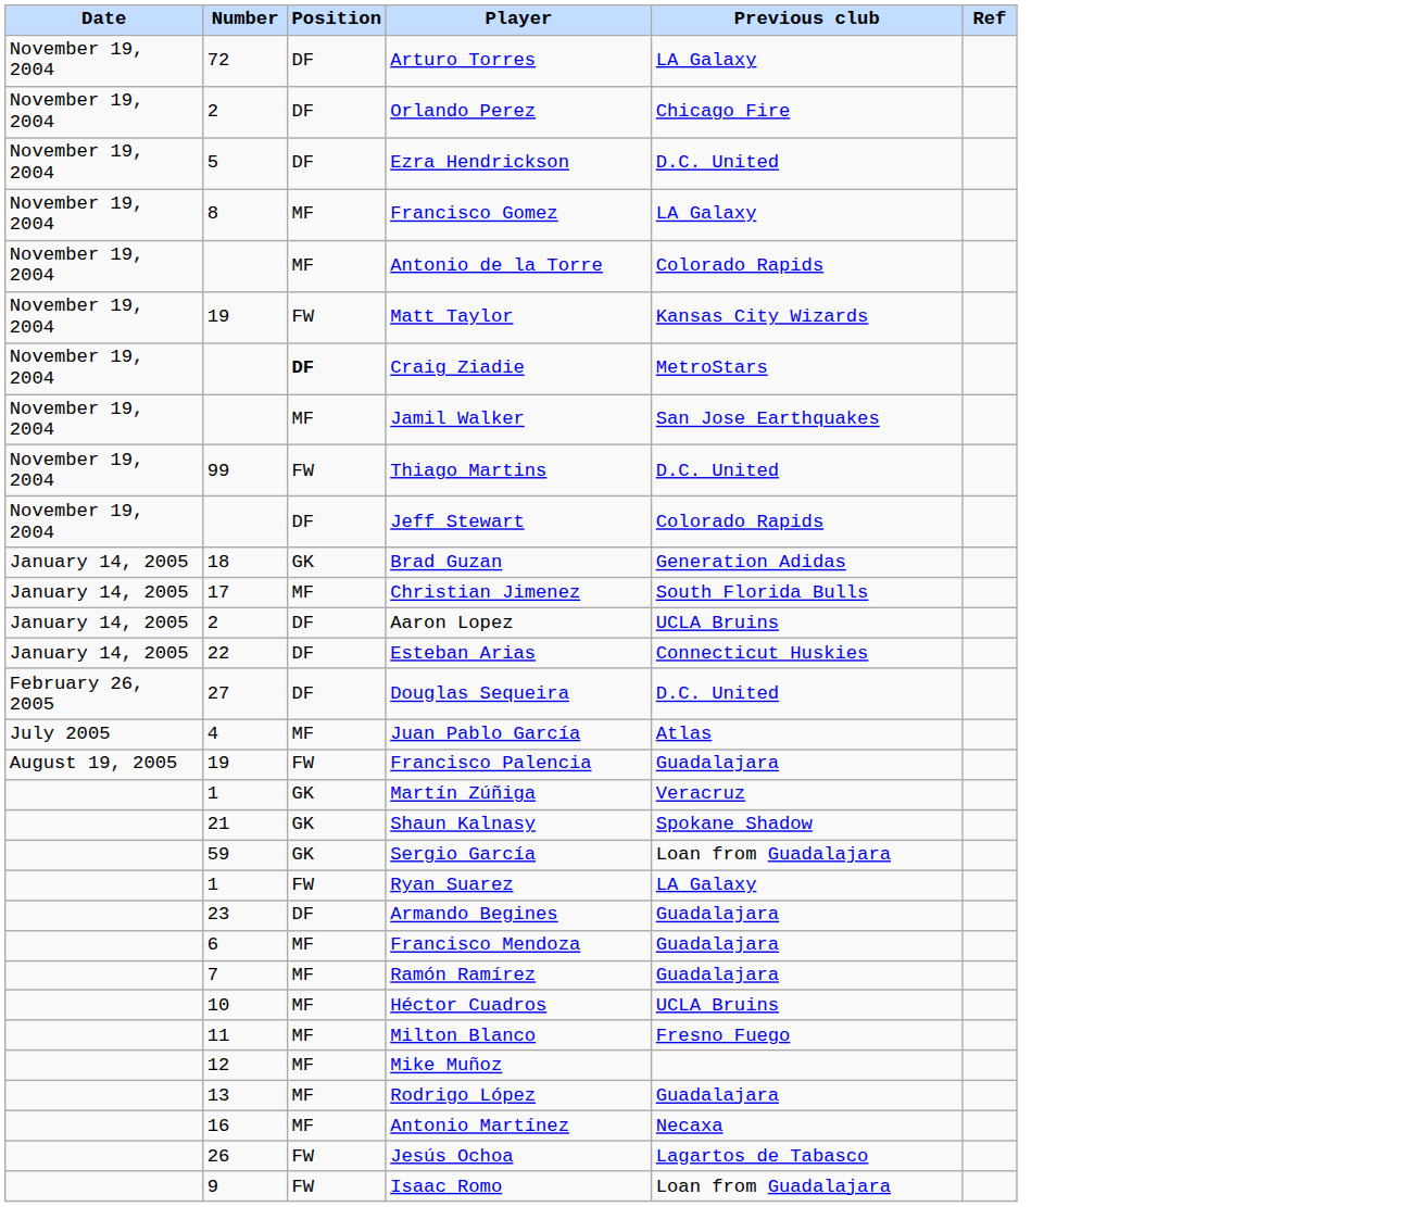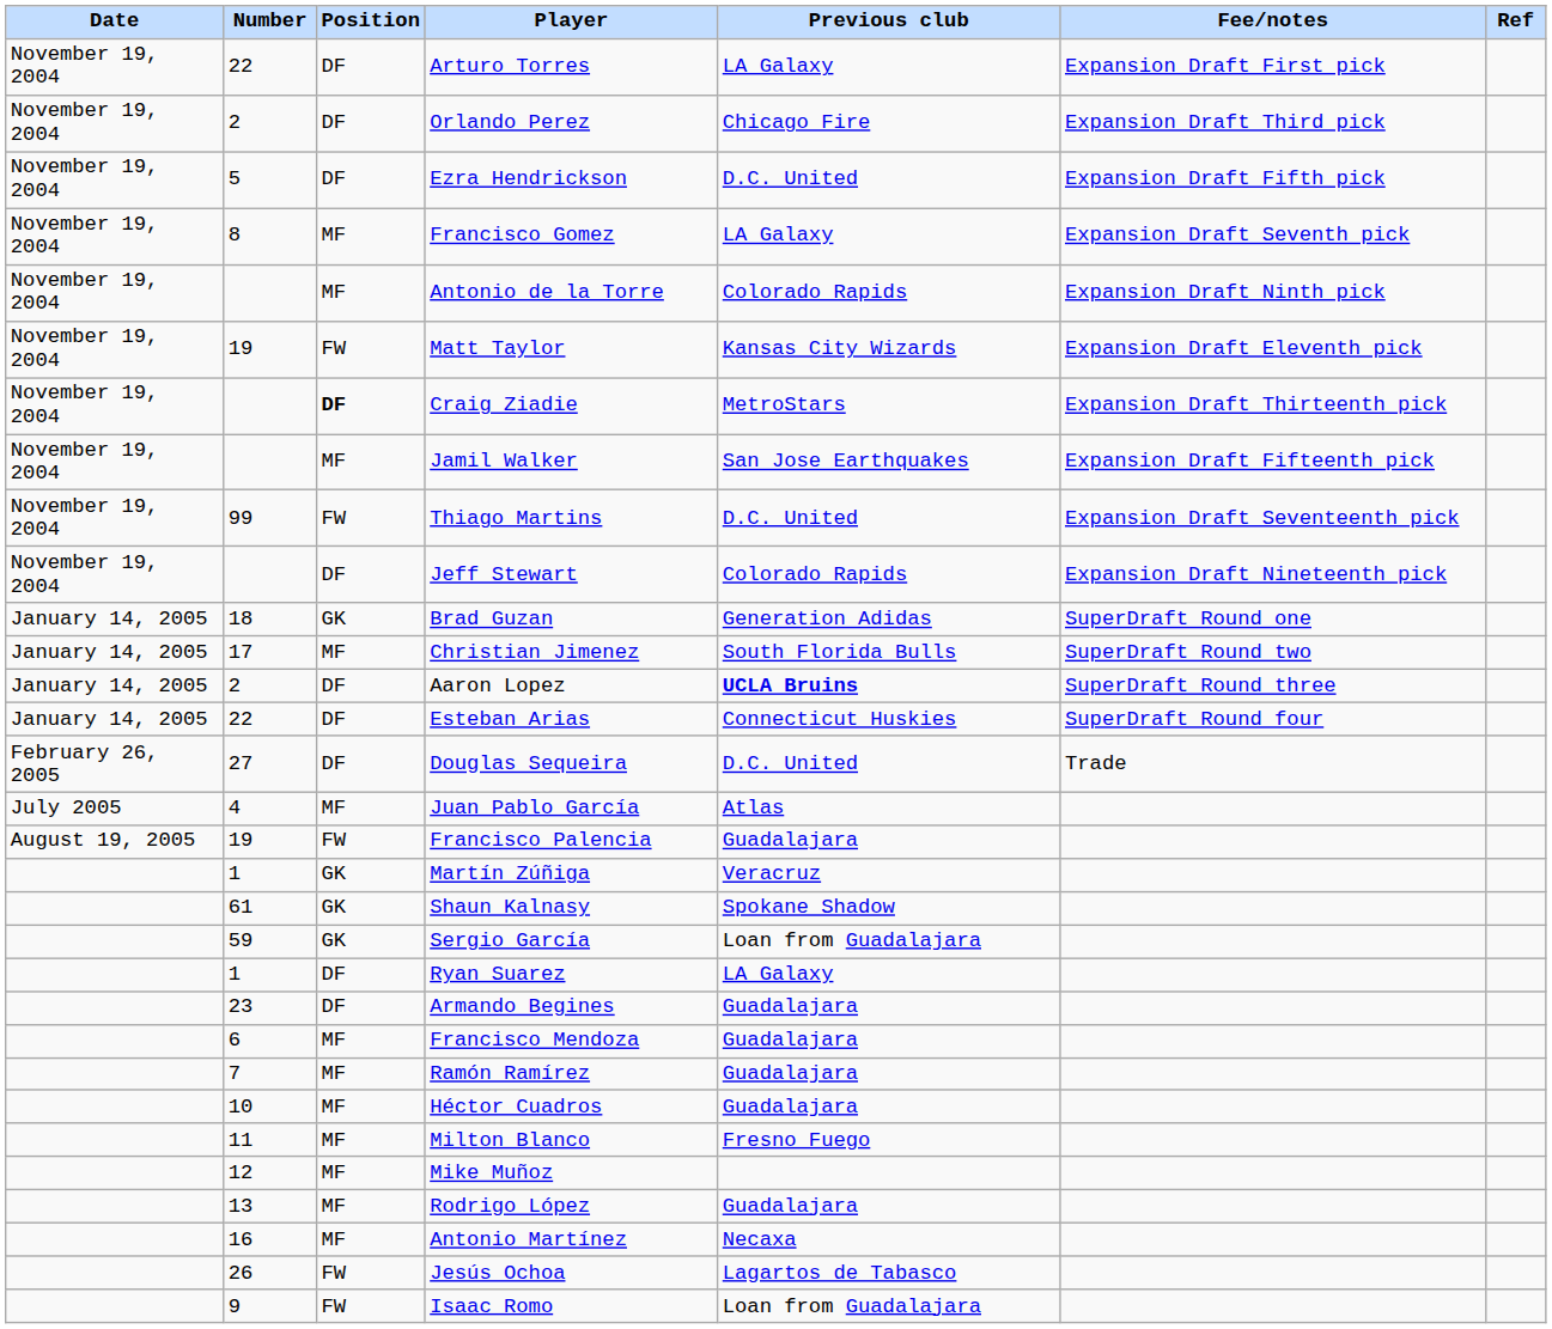 <table class="wikitable" style="text-align:left; font-size:95%;">
 <tr>
 <th style="background:#c2ddff; width:125px;">Date</th>
 <th style="background:#c2ddff; width:50px;">Number</th>
 <th style="background:#c2ddff; width:50px;">Position</th>
 <th style="background:#c2ddff; width:170px;">Player</th>
 <th style="background:#c2ddff; width:200px;">Previous club</th>
+<th style="background:#c2ddff; width:250px;">Fee/notes</th>
 <th style="background:#c2ddff; width:30px;">Ref</th>
 </tr>
 <tr>
 <td>November 19, 2004</td>
-<td>72</td>
+<td>22</td>
 <td>DF</td>
 <td> <a href='#'>Arturo Torres</a></td>
 <td><a href='#'>LA Galaxy</a></td>
+<td><a href='#'>Expansion Draft First pick</a></td>
 <td></td>
 </tr>
 <tr>
 <td>November 19, 2004</td>
 <td>2</td>
 <td>DF</td>
 <td> <a href='#'>Orlando Perez</a></td>
 <td><a href='#'>Chicago Fire</a></td>
+<td><a href='#'>Expansion Draft Third pick</a></td>
 <td></td>
 </tr>
 <tr>
 <td>November 19, 2004</td>
 <td>5</td>
 <td>DF</td>
 <td> <a href='#'>Ezra Hendrickson</a></td>
 <td><a href='#'>D.C. United</a></td>
+<td><a href='#'>Expansion Draft Fifth pick</a></td>
 <td></td>
 </tr>
 <tr>
 <td>November 19, 2004</td>
 <td>8</td>
 <td>MF</td>
 <td> <a href='#'>Francisco Gomez</a></td>
 <td><a href='#'>LA Galaxy</a></td>
+<td><a href='#'>Expansion Draft Seventh pick</a></td>
 <td></td>
 </tr>
 <tr>
 <td>November 19, 2004</td>
 <td></td>
 <td>MF</td>
 <td> <a href='#'>Antonio de la Torre</a></td>
 <td><a href='#'>Colorado Rapids</a></td>
+<td><a href='#'>Expansion Draft Ninth pick</a></td>
 <td></td>
 </tr>
 <tr>
 <td>November 19, 2004</td>
 <td>19</td>
 <td>FW</td>
 <td> <a href='#'>Matt Taylor</a></td>
 <td><a href='#'>Kansas City Wizards</a></td>
+<td><a href='#'>Expansion Draft Eleventh pick</a></td>
 <td></td>
 </tr>
 <tr>
 <td>November 19, 2004</td>
 <td></td>
 <td><strong>DF</strong></td>
 <td> <a href='#'>Craig Ziadie</a></td>
 <td><a href='#'>MetroStars</a></td>
+<td><a href='#'>Expansion Draft Thirteenth pick</a></td>
 <td></td>
 </tr>
 <tr>
 <td>November 19, 2004</td>
 <td></td>
 <td>MF</td>
 <td> <a href='#'>Jamil Walker</a></td>
 <td><a href='#'>San Jose Earthquakes</a></td>
+<td><a href='#'>Expansion Draft Fifteenth pick</a></td>
 <td></td>
 </tr>
 <tr>
 <td>November 19, 2004</td>
 <td>99</td>
 <td>FW</td>
 <td> <a href='#'>Thiago Martins</a></td>
 <td><a href='#'>D.C. United</a></td>
+<td><a href='#'>Expansion Draft Seventeenth pick</a></td>
 <td></td>
 </tr>
 <tr>
 <td>November 19, 2004</td>
 <td></td>
 <td>DF</td>
 <td> <a href='#'>Jeff Stewart</a></td>
 <td><a href='#'>Colorado Rapids</a></td>
+<td><a href='#'>Expansion Draft Nineteenth pick</a></td>
 <td></td>
 </tr>
 <tr>
 <td>January 14, 2005</td>
 <td>18</td>
 <td>GK</td>
 <td> <a href='#'>Brad Guzan</a></td>
 <td><a href='#'>Generation Adidas</a></td>
+<td><a href='#'>SuperDraft Round one</a></td>
 <td></td>
 </tr>
 <tr>
 <td>January 14, 2005</td>
 <td>17</td>
 <td>MF</td>
 <td> <a href='#'>Christian Jimenez</a></td>
 <td><a href='#'>South Florida Bulls</a></td>
+<td><a href='#'>SuperDraft Round two</a></td>
 <td></td>
 </tr>
 <tr>
 <td>January 14, 2005</td>
 <td>2</td>
 <td>DF</td>
 <td> Aaron Lopez</td>
-<td><a href='#'>UCLA Bruins</a></td>
+<td><strong><a href='#'>UCLA Bruins</a></strong></td>
+<td><a href='#'>SuperDraft Round three</a></td>
 <td></td>
 </tr>
 <tr>
 <td>January 14, 2005</td>
 <td>22</td>
 <td>DF</td>
 <td> <a href='#'>Esteban Arias</a></td>
 <td><a href='#'>Connecticut Huskies</a></td>
+<td><a href='#'>SuperDraft Round four</a></td>
 <td></td>
 </tr>
 <tr>
 <td>February 26, 2005</td>
 <td>27</td>
 <td>DF</td>
 <td> <a href='#'>Douglas Sequeira</a></td>
 <td><a href='#'>D.C. United</a></td>
+<td>Trade</td>
 <td></td>
 </tr>
 <tr>
 <td>July 2005</td>
 <td>4</td>
 <td>MF</td>
 <td> <a href='#'>Juan Pablo García</a></td>
 <td> <a href='#'>Atlas</a></td>
 <td></td>
+<td></td>
 </tr>
 <tr>
 <td>August 19, 2005</td>
 <td>19</td>
 <td>FW</td>
 <td> <a href='#'>Francisco Palencia</a></td>
 <td> <a href='#'>Guadalajara</a></td>
+<td></td>
 <td></td>
 </tr>
 <tr>
 <td></td>
 <td>1</td>
 <td>GK</td>
 <td> <a href='#'>Martín Zúñiga</a></td>
 <td> <a href='#'>Veracruz</a></td>
 <td></td>
+<td></td>
 </tr>
 <tr>
 <td></td>
-<td>21</td>
+<td>61</td>
 <td>GK</td>
 <td> <a href='#'>Shaun Kalnasy</a></td>
 <td><a href='#'>Spokane Shadow</a></td>
+<td></td>
 <td></td>
 </tr>
 <tr>
 <td></td>
 <td>59</td>
 <td>GK</td>
 <td> <a href='#'>Sergio García</a></td>
 <td>Loan from  <a href='#'>Guadalajara</a></td>
 <td></td>
+<td></td>
 </tr>
 <tr>
 <td></td>
 <td>1</td>
-<td>FW</td>
+<td>DF</td>
 <td> <a href='#'>Ryan Suarez</a></td>
 <td><a href='#'>LA Galaxy</a></td>
+<td></td>
 <td></td>
 </tr>
 <tr>
 <td></td>
 <td>23</td>
 <td>DF</td>
 <td> <a href='#'>Armando Begines</a></td>
 <td> <a href='#'>Guadalajara</a></td>
 <td></td>
+<td></td>
 </tr>
 <tr>
 <td></td>
 <td>6</td>
 <td>MF</td>
 <td> <a href='#'>Francisco Mendoza</a></td>
 <td> <a href='#'>Guadalajara</a></td>
+<td></td>
 <td></td>
 </tr>
 <tr>
 <td></td>
 <td>7</td>
 <td>MF</td>
 <td> <a href='#'>Ramón Ramírez</a></td>
 <td> <a href='#'>Guadalajara</a></td>
 <td></td>
+<td></td>
 </tr>
 <tr>
 <td></td>
 <td>10</td>
 <td>MF</td>
 <td> <a href='#'>Héctor Cuadros</a></td>
-<td><a href='#'>UCLA Bruins</a></td>
+<td> <a href='#'>Guadalajara</a></td>
+<td></td>
 <td></td>
 </tr>
 <tr>
 <td></td>
 <td>11</td>
 <td>MF</td>
 <td> <a href='#'>Milton Blanco</a></td>
 <td><a href='#'>Fresno Fuego</a></td>
 <td></td>
+<td></td>
 </tr>
 <tr>
 <td></td>
 <td>12</td>
 <td>MF</td>
 <td> <a href='#'>Mike Muñoz</a></td>
+<td></td>
 <td></td>
 <td></td>
 </tr>
 <tr>
 <td></td>
 <td>13</td>
 <td>MF</td>
 <td> <a href='#'>Rodrigo López</a></td>
 <td> <a href='#'>Guadalajara</a></td>
 <td></td>
+<td></td>
 </tr>
 <tr>
 <td></td>
 <td>16</td>
 <td>MF</td>
 <td> <a href='#'>Antonio Martínez</a></td>
 <td> <a href='#'>Necaxa</a></td>
+<td></td>
 <td></td>
 </tr>
 <tr>
 <td></td>
 <td>26</td>
 <td>FW</td>
 <td> <a href='#'>Jesús Ochoa</a></td>
 <td> <a href='#'>Lagartos de Tabasco</a></td>
 <td></td>
+<td></td>
 </tr>
 <tr>
 <td></td>
 <td>9</td>
 <td>FW</td>
 <td> <a href='#'>Isaac Romo</a></td>
 <td>Loan from  <a href='#'>Guadalajara</a></td>
 <td></td>
+<td></td>
 </tr>
 </table>
